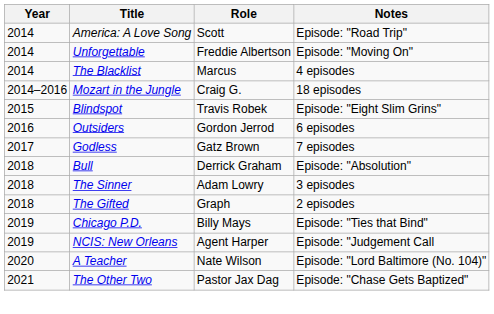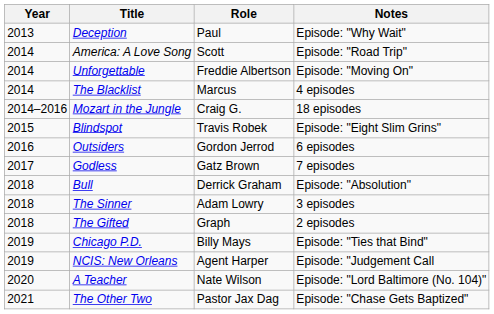 <table class="wikitable sortable">
 <tr>
 <th>Year</th>
 <th>Title</th>
 <th>Role</th>
 <th>Notes</th>
+</tr>
+<tr>
+<td>2013</td>
+<td><a href='#'><em>Deception</em></a></td>
+<td>Paul</td>
+<td>Episode: "Why Wait"</td>
 </tr>
 <tr>
 <td>2014</td>
 <td><em>America: A Love Song</em></td>
 <td>Scott</td>
 <td>Episode: "Road Trip"</td>
 </tr>
 <tr>
 <td>2014</td>
 <td><a href='#'><em>Unforgettable</em></a></td>
 <td>Freddie Albertson</td>
 <td>Episode: "Moving On"</td>
 </tr>
 <tr>
 <td>2014</td>
 <td><a href='#'><em>The Blacklist</em></a></td>
 <td>Marcus</td>
 <td>4 episodes</td>
 </tr>
 <tr>
 <td>2014–2016</td>
 <td><em><a href='#'>Mozart in the Jungle</a></em></td>
 <td>Craig G.</td>
 <td>18 episodes</td>
 </tr>
 <tr>
 <td>2015</td>
 <td><a href='#'><em>Blindspot</em></a></td>
 <td>Travis Robek</td>
 <td>Episode: "Eight Slim Grins"</td>
 </tr>
 <tr>
 <td>2016</td>
 <td><a href='#'><em>Outsiders</em></a></td>
 <td>Gordon Jerrod</td>
 <td>6 episodes</td>
 </tr>
 <tr>
 <td>2017</td>
 <td><a href='#'><em>Godless</em></a></td>
 <td>Gatz Brown</td>
 <td>7 episodes</td>
 </tr>
 <tr>
 <td>2018</td>
 <td><a href='#'><em>Bull</em></a></td>
 <td>Derrick Graham</td>
 <td>Episode: "Absolution"</td>
 </tr>
 <tr>
 <td>2018</td>
 <td><a href='#'><em>The Sinner</em></a></td>
 <td>Adam Lowry</td>
 <td>3 episodes</td>
 </tr>
 <tr>
 <td>2018</td>
 <td><a href='#'><em>The Gifted</em></a></td>
 <td>Graph</td>
 <td>2 episodes</td>
 </tr>
 <tr>
 <td>2019</td>
 <td><a href='#'><em>Chicago P.D.</em></a></td>
 <td>Billy Mays</td>
 <td>Episode: "Ties that Bind"</td>
 </tr>
 <tr>
 <td>2019</td>
 <td><em><a href='#'>NCIS: New Orleans</a></em></td>
 <td>Agent Harper</td>
 <td>Episode: "Judgement Call</td>
 </tr>
 <tr>
 <td>2020</td>
 <td><a href='#'><em>A Teacher</em></a></td>
 <td>Nate Wilson</td>
 <td>Episode: "Lord Baltimore (No. 104)"</td>
 </tr>
 <tr>
 <td>2021</td>
 <td><a href='#'><em>The Other Two</em></a></td>
 <td>Pastor Jax Dag</td>
 <td>Episode: "Chase Gets Baptized"</td>
 </tr>
 </table>
